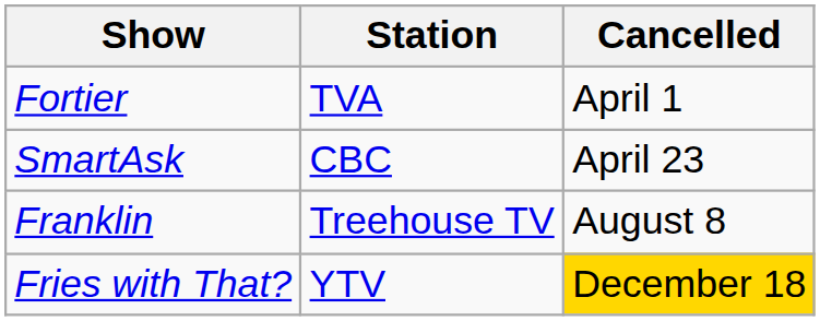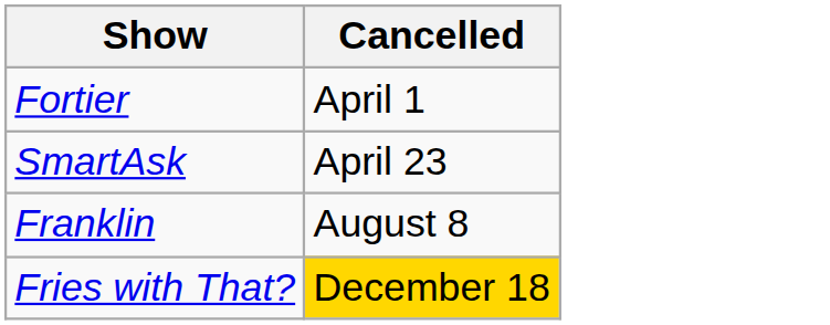 <table class="wikitable">
 <tr>
 <th>Show</th>
-<th>Station</th>
 <th>Cancelled</th>
 </tr>
 <tr>
 <td><em><a href='#'>Fortier</a></em></td>
-<td><a href='#'>TVA</a></td>
 <td>April 1</td>
 </tr>
 <tr>
 <td><em><a href='#'>SmartAsk</a></em></td>
-<td><a href='#'>CBC</a></td>
 <td>April 23</td>
 </tr>
 <tr>
 <td><em><a href='#'>Franklin</a></em></td>
-<td><a href='#'>Treehouse TV</a></td>
 <td>August 8</td>
 </tr>
 <tr>
 <td><em><a href='#'>Fries with That?</a></em></td>
-<td><a href='#'>YTV</a></td>
 <td style="background: gold;">December 18</td>
 </tr>
 </table>
